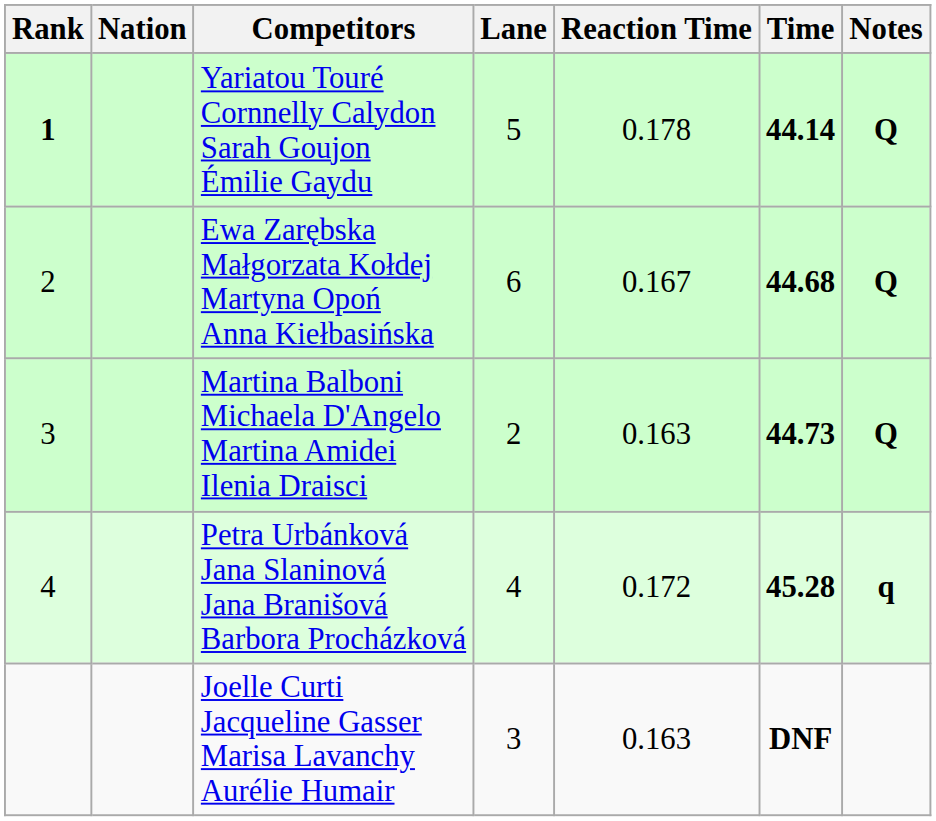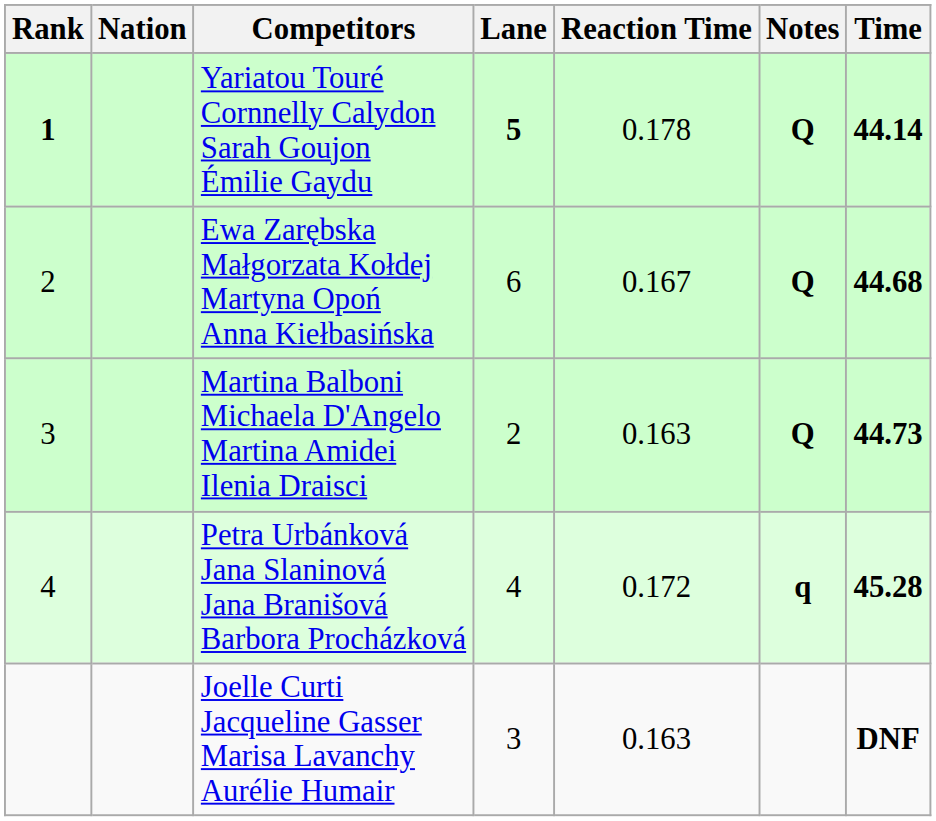 <table class="wikitable sortable" style="text-align:center">
 <tr>
 <th>Rank</th>
 <th>Nation</th>
 <th>Competitors</th>
 <th>Lane</th>
 <th>Reaction Time</th>
+<th>Notes</th>
 <th>Time</th>
-<th>Notes</th>
 </tr>
 <tr bgcolor=ccffcc>
 <td><strong>1</strong></td>
 <td align=left></td>
 <td align=left><a href='#'>Yariatou Touré</a><br><a href='#'>Cornnelly Calydon</a><br><a href='#'>Sarah Goujon</a><br><a href='#'>Émilie Gaydu</a></td>
-<td>5</td>
+<td><strong>5</strong></td>
 <td>0.178</td>
+<td><strong>Q</strong></td>
 <td><strong>44.14</strong></td>
-<td><strong>Q</strong></td>
 </tr>
 <tr bgcolor=ccffcc>
 <td>2</td>
 <td align=left></td>
 <td align=left><a href='#'>Ewa Zarębska</a><br><a href='#'>Małgorzata Kołdej</a><br><a href='#'>Martyna Opoń</a><br><a href='#'>Anna Kiełbasińska</a></td>
 <td>6</td>
 <td>0.167</td>
+<td><strong>Q</strong></td>
 <td><strong>44.68</strong></td>
-<td><strong>Q</strong></td>
 </tr>
 <tr bgcolor=ccffcc>
 <td>3</td>
 <td align=left></td>
 <td align=left><a href='#'>Martina Balboni</a><br><a href='#'>Michaela D'Angelo</a><br><a href='#'>Martina Amidei</a><br><a href='#'>Ilenia Draisci</a></td>
 <td>2</td>
 <td>0.163</td>
+<td><strong>Q</strong></td>
 <td><strong>44.73</strong></td>
-<td><strong>Q</strong></td>
 </tr>
 <tr bgcolor=ddffdd>
 <td>4</td>
 <td align=left></td>
 <td align=left><a href='#'>Petra Urbánková</a><br><a href='#'>Jana Slaninová</a><br><a href='#'>Jana Branišová</a><br><a href='#'>Barbora Procházková</a></td>
 <td>4</td>
 <td>0.172</td>
+<td><strong>q</strong></td>
 <td><strong>45.28</strong></td>
-<td><strong>q</strong></td>
 </tr>
 <tr>
 <td></td>
 <td align=left></td>
 <td align=left><a href='#'>Joelle Curti</a><br><a href='#'>Jacqueline Gasser</a><br><a href='#'>Marisa Lavanchy</a><br><a href='#'>Aurélie Humair</a></td>
 <td>3</td>
 <td>0.163</td>
+<td></td>
 <td><strong>DNF</strong></td>
-<td></td>
 </tr>
 </table>
